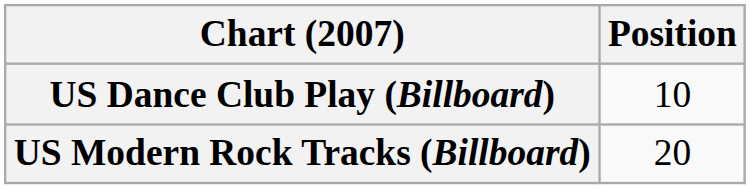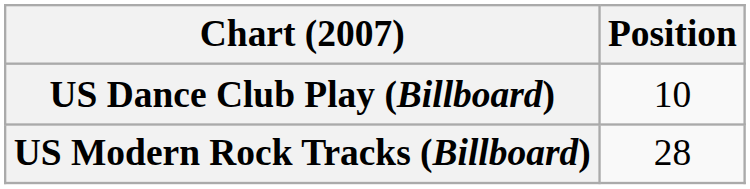 <table class="wikitable sortable plainrowheaders" style="text-align:center">
 <tr>
 <th scope="col">Chart (2007)</th>
 <th scope="col">Position</th>
 </tr>
 <tr>
 <th scope="row">US Dance Club Play (<em>Billboard</em>)</th>
 <td>10</td>
 </tr>
 <tr>
 <th scope="row">US Modern Rock Tracks (<em>Billboard</em>)</th>
-<td>20</td>
+<td>28</td>
 </tr>
 </table>
